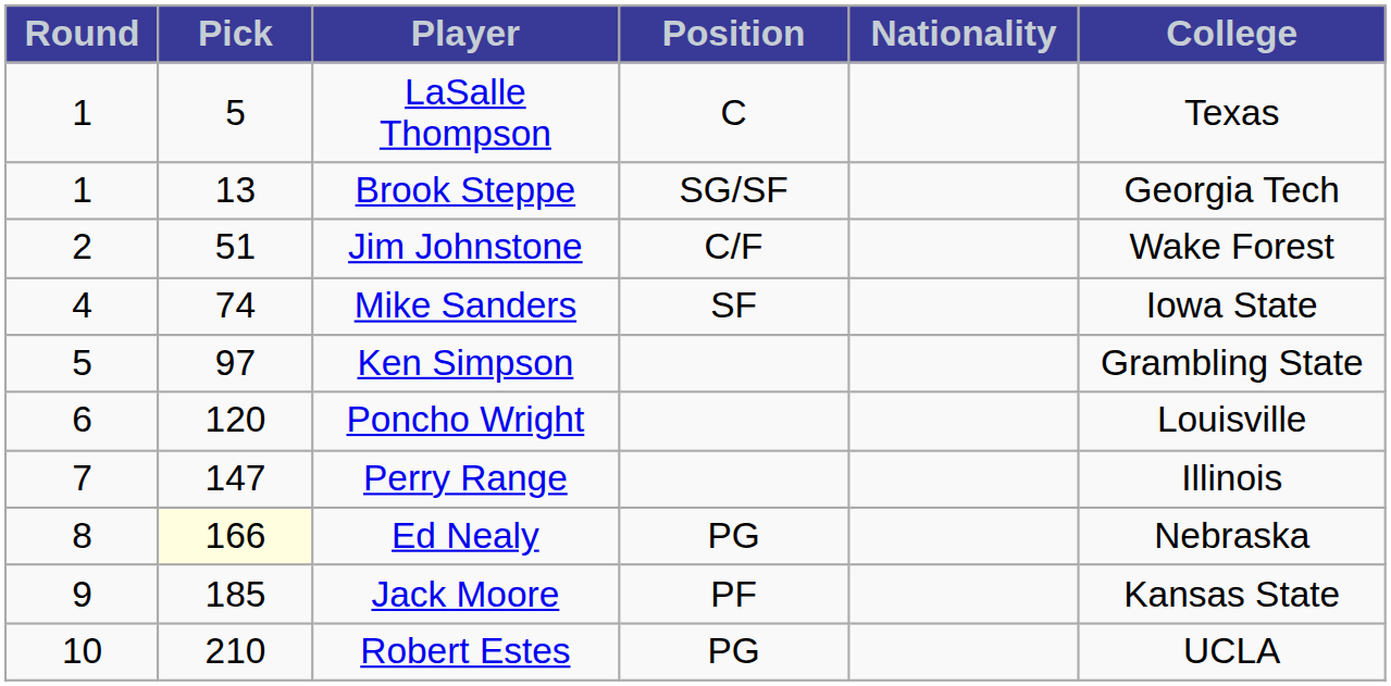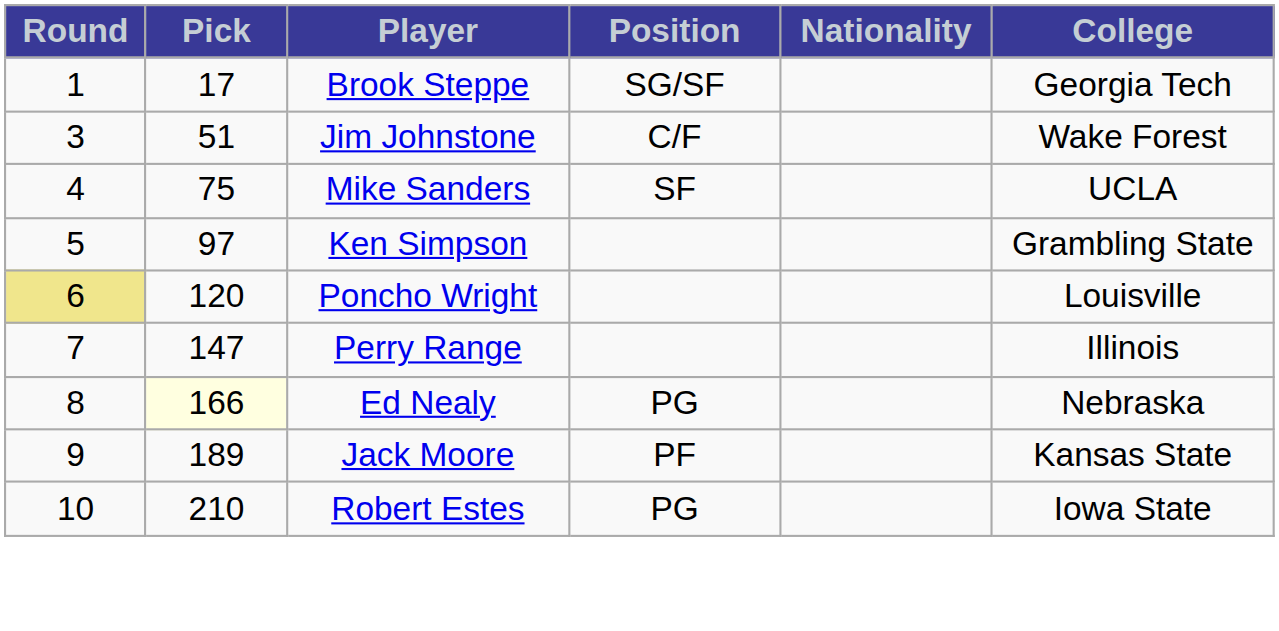 <table class="wikitable sortable sortable">
 <tr>
 <th style="background:#393997; color:#c5ced4" width="10%">Round</th>
 <th style="background:#393997; color:#c5ced4" width="10%">Pick</th>
 <th style="background:#393997; color:#c5ced4" width="20%">Player</th>
 <th style="background:#393997; color:#c5ced4" width="15%">Position</th>
 <th style="background:#393997; color:#c5ced4" width="15%">Nationality</th>
 <th style="background:#393997; color:#c5ced4" width="20%">College</th>
 </tr>
 <tr style="text-align: center">
 <td>1</td>
-<td>5</td>
-<td><a href='#'>LaSalle Thompson</a></td>
-<td>C</td>
-<td></td>
-<td>Texas</td>
-</tr>
-<tr style="text-align: center">
-<td>1</td>
-<td>13</td>
+<td>17</td>
 <td><a href='#'>Brook Steppe</a></td>
 <td>SG/SF</td>
 <td></td>
 <td>Georgia Tech</td>
 </tr>
 <tr style="text-align: center">
-<td>2</td>
+<td>3</td>
 <td>51</td>
 <td><a href='#'>Jim Johnstone</a></td>
 <td>C/F</td>
 <td></td>
 <td>Wake Forest</td>
 </tr>
 <tr style="text-align: center">
 <td>4</td>
-<td>74</td>
+<td>75</td>
 <td><a href='#'>Mike Sanders</a></td>
 <td>SF</td>
 <td></td>
-<td>Iowa State</td>
+<td>UCLA</td>
 </tr>
 <tr style="text-align: center">
 <td>5</td>
 <td>97</td>
 <td><a href='#'>Ken Simpson</a></td>
 <td></td>
 <td></td>
 <td>Grambling State</td>
 </tr>
 <tr style="text-align: center">
-<td>6</td>
+<td style="background: khaki;">6</td>
 <td>120</td>
 <td><a href='#'>Poncho Wright</a></td>
 <td></td>
 <td></td>
 <td>Louisville</td>
 </tr>
 <tr style="text-align: center">
 <td>7</td>
 <td>147</td>
 <td><a href='#'>Perry Range</a></td>
 <td></td>
 <td></td>
 <td>Illinois</td>
 </tr>
 <tr style="text-align: center">
 <td>8</td>
 <td style="background: lightyellow;">166</td>
 <td><a href='#'>Ed Nealy</a></td>
 <td>PG</td>
 <td></td>
 <td>Nebraska</td>
 </tr>
 <tr style="text-align: center">
 <td>9</td>
-<td>185</td>
+<td>189</td>
 <td><a href='#'>Jack Moore</a></td>
 <td>PF</td>
 <td></td>
 <td>Kansas State</td>
 </tr>
 <tr style="text-align: center">
 <td>10</td>
 <td>210</td>
 <td><a href='#'>Robert Estes</a></td>
 <td>PG</td>
 <td></td>
-<td>UCLA</td>
+<td>Iowa State</td>
 </tr>
 </table>
